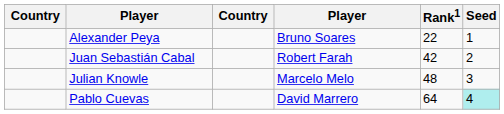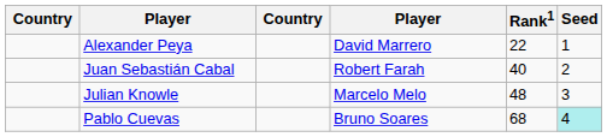 <table class="sortable wikitable">
 <tr>
 <th width="70">Country</th>
 <th width="175">Player</th>
 <th width="70">Country</th>
 <th width="175">Player</th>
 <th>Rank<sup>1</sup></th>
 <th>Seed</th>
 </tr>
 <tr>
 <td></td>
 <td><a href='#'>Alexander Peya</a></td>
 <td></td>
-<td><a href='#'>Bruno Soares</a></td>
+<td><a href='#'>David Marrero</a></td>
 <td>22</td>
 <td>1</td>
 </tr>
 <tr>
 <td></td>
 <td><a href='#'>Juan Sebastián Cabal</a></td>
 <td></td>
 <td><a href='#'>Robert Farah</a></td>
-<td>42</td>
+<td>40</td>
 <td>2</td>
 </tr>
 <tr>
 <td></td>
 <td><a href='#'>Julian Knowle</a></td>
 <td></td>
 <td><a href='#'>Marcelo Melo</a></td>
 <td>48</td>
 <td>3</td>
 </tr>
 <tr>
 <td></td>
 <td><a href='#'>Pablo Cuevas</a></td>
 <td></td>
-<td><a href='#'>David Marrero</a></td>
-<td>64</td>
+<td><a href='#'>Bruno Soares</a></td>
+<td>68</td>
 <td style="background: paleturquoise;">4</td>
 </tr>
 </table>
